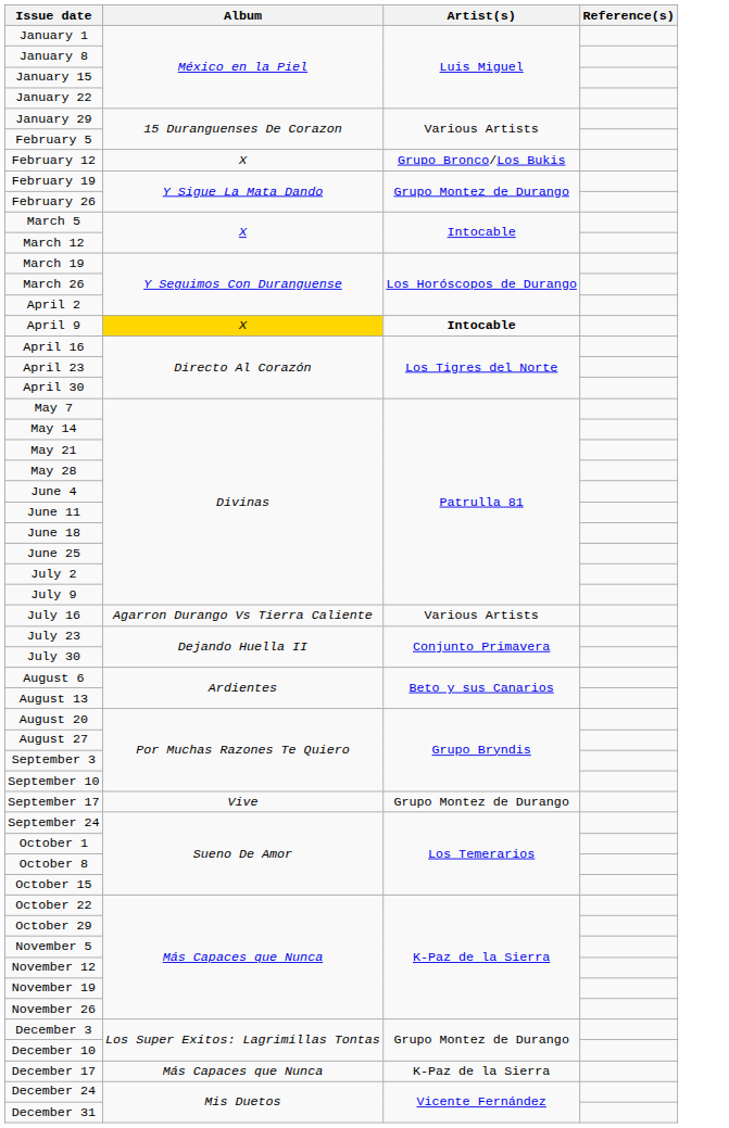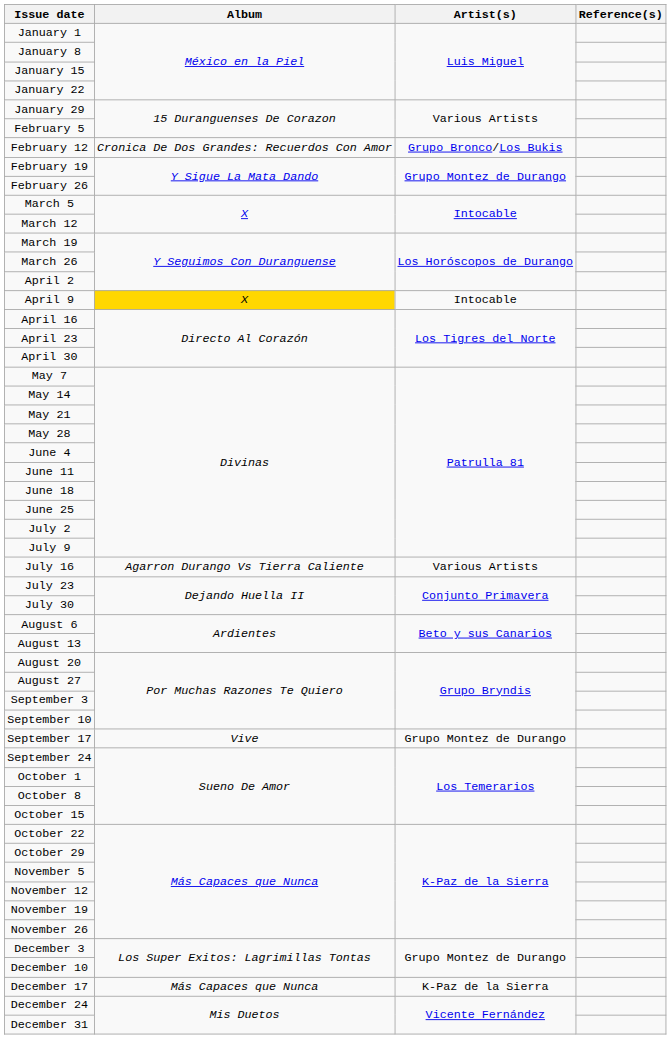 <table class="wikitable" style="text-align: center">
 <tr>
 <th>Issue date</th>
 <th>Album</th>
 <th>Artist(s)</th>
 <th class="unsortable">Reference(s)</th>
 </tr>
 <tr>
 <td>January 1</td>
 <td rowspan="4"><em><a href='#'>México en la Piel</a></em></td>
 <td rowspan="4"><a href='#'>Luis Miguel</a></td>
 <td></td>
 </tr>
 <tr>
 <td>January 8</td>
 <td></td>
 </tr>
 <tr>
 <td>January 15</td>
 <td></td>
 </tr>
 <tr>
 <td>January 22</td>
 <td></td>
 </tr>
 <tr>
 <td>January 29</td>
 <td rowspan="2"><em>15 Duranguenses De Corazon</em></td>
 <td rowspan="2">Various Artists</td>
 <td></td>
 </tr>
 <tr>
 <td>February 5</td>
 <td></td>
 </tr>
 <tr>
 <td>February 12</td>
-<td><em>X</em> </td>
+<td><em>Cronica De Dos Grandes: Recuerdos Con Amor</em></td>
 <td><a href='#'>Grupo Bronco</a>/<a href='#'>Los Bukis</a></td>
 <td></td>
 </tr>
 <tr>
 <td>February 19</td>
 <td rowspan="2"><em><a href='#'>Y Sigue La Mata Dando</a></em></td>
 <td rowspan="2"><a href='#'>Grupo Montez de Durango</a></td>
 <td></td>
 </tr>
 <tr>
 <td>February 26</td>
 <td></td>
 </tr>
 <tr>
 <td>March 5</td>
 <td rowspan="2"><em><a href='#'>X</a></em></td>
 <td rowspan="2"><a href='#'>Intocable</a></td>
 <td></td>
 </tr>
 <tr>
 <td>March 12</td>
 <td></td>
 </tr>
 <tr>
 <td>March 19</td>
 <td rowspan="3"><em><a href='#'>Y Seguimos Con Duranguense</a></em></td>
 <td rowspan="3"><a href='#'>Los Horóscopos de Durango</a></td>
 <td></td>
 </tr>
 <tr>
 <td>March 26</td>
 <td></td>
 </tr>
 <tr>
 <td>April 2</td>
 <td></td>
 </tr>
 <tr>
 <td>April 9</td>
 <td style="background: gold;"><em>X</em> </td>
-<td><strong>Intocable</strong></td>
+<td>Intocable</td>
 <td></td>
 </tr>
 <tr>
 <td>April 16</td>
 <td rowspan="3"><em>Directo Al Corazón</em></td>
 <td rowspan="3"><a href='#'>Los Tigres del Norte</a></td>
 <td></td>
 </tr>
 <tr>
 <td>April 23</td>
 <td></td>
 </tr>
 <tr>
 <td>April 30</td>
 <td></td>
 </tr>
 <tr>
 <td>May 7</td>
 <td rowspan="10"><em>Divinas</em></td>
 <td rowspan="10"><a href='#'>Patrulla 81</a></td>
 <td></td>
 </tr>
 <tr>
 <td>May 14</td>
 <td></td>
 </tr>
 <tr>
 <td>May 21</td>
 <td></td>
 </tr>
 <tr>
 <td>May 28</td>
 <td></td>
 </tr>
 <tr>
 <td>June 4</td>
 <td></td>
 </tr>
 <tr>
 <td>June 11</td>
 <td></td>
 </tr>
 <tr>
 <td>June 18</td>
 <td></td>
 </tr>
 <tr>
 <td>June 25</td>
 <td></td>
 </tr>
 <tr>
 <td>July 2</td>
 <td></td>
 </tr>
 <tr>
 <td>July 9</td>
 <td></td>
 </tr>
 <tr>
 <td>July 16</td>
 <td><em>Agarron Durango Vs Tierra Caliente</em></td>
 <td>Various Artists</td>
 <td></td>
 </tr>
 <tr>
 <td>July 23</td>
 <td rowspan="2"><em>Dejando Huella II</em></td>
 <td rowspan="2"><a href='#'>Conjunto Primavera</a></td>
 <td></td>
 </tr>
 <tr>
 <td>July 30</td>
 <td></td>
 </tr>
 <tr>
 <td>August 6</td>
 <td rowspan="2"><em>Ardientes</em></td>
 <td rowspan="2"><a href='#'>Beto y sus Canarios</a></td>
 <td></td>
 </tr>
 <tr>
 <td>August 13</td>
 <td></td>
 </tr>
 <tr>
 <td>August 20</td>
 <td rowspan="4"><em>Por Muchas Razones Te Quiero</em></td>
 <td rowspan="4"><a href='#'>Grupo Bryndis</a></td>
 <td></td>
 </tr>
 <tr>
 <td>August 27</td>
 <td></td>
 </tr>
 <tr>
 <td>September 3</td>
 <td></td>
 </tr>
 <tr>
 <td>September 10</td>
 <td></td>
 </tr>
 <tr>
 <td>September 17</td>
 <td><em>Vive</em></td>
 <td>Grupo Montez de Durango</td>
 <td></td>
 </tr>
 <tr>
 <td>September 24</td>
 <td rowspan="4"><em>Sueno De Amor</em></td>
 <td rowspan="4"><a href='#'>Los Temerarios</a></td>
 <td></td>
 </tr>
 <tr>
 <td>October 1</td>
 <td></td>
 </tr>
 <tr>
 <td>October 8</td>
 <td></td>
 </tr>
 <tr>
 <td>October 15</td>
 <td></td>
 </tr>
 <tr>
 <td>October 22</td>
 <td rowspan="6"><em><a href='#'>Más Capaces que Nunca</a></em></td>
 <td rowspan="6"><a href='#'>K-Paz de la Sierra</a></td>
 <td></td>
 </tr>
 <tr>
 <td>October 29</td>
 <td></td>
 </tr>
 <tr>
 <td>November 5</td>
 <td></td>
 </tr>
 <tr>
 <td>November 12</td>
 <td></td>
 </tr>
 <tr>
 <td>November 19</td>
 <td></td>
 </tr>
 <tr>
 <td>November 26</td>
 <td></td>
 </tr>
 <tr>
 <td>December 3</td>
 <td rowspan="2"><em>Los Super Exitos: Lagrimillas Tontas</em></td>
 <td rowspan="2">Grupo Montez de Durango</td>
 <td></td>
 </tr>
 <tr>
 <td>December 10</td>
 <td></td>
 </tr>
 <tr>
 <td>December 17</td>
 <td><em>Más Capaces que Nunca</em> </td>
 <td>K-Paz de la Sierra</td>
 <td></td>
 </tr>
 <tr>
 <td>December 24</td>
 <td rowspan="2"><em>Mis Duetos</em></td>
 <td rowspan="2"><a href='#'>Vicente Fernández</a></td>
 <td></td>
 </tr>
 <tr>
 <td>December 31</td>
 <td></td>
 </tr>
 </table>
